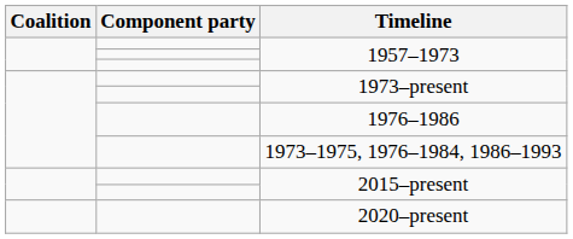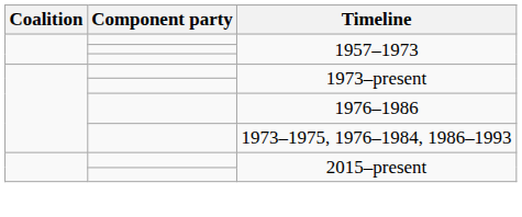 <table class="wikitable">
 <tr>
 <th>Coalition</th>
 <th>Component party</th>
 <th>Timeline</th>
 </tr>
 <tr>
 <td rowspan=3></td>
 <td></td>
 <td rowspan=3 align=center>1957–1973</td>
 </tr>
 <tr>
 <td></td>
 </tr>
 <tr>
 <td></td>
 </tr>
 <tr>
 <td rowspan=4></td>
 <td></td>
 <td rowspan=2 align=center>1973–present</td>
 </tr>
 <tr>
 <td></td>
 </tr>
 <tr>
 <td></td>
 <td align=center>1976–1986</td>
 </tr>
 <tr>
 <td></td>
 <td align=center>1973–1975, 1976–1984, 1986–1993</td>
 </tr>
 <tr>
 <td rowspan=2></td>
 <td></td>
 <td rowspan=2 align=center>2015–present</td>
 </tr>
 <tr>
 <td></td>
 </tr>
-<tr>
-<td></td>
-<td></td>
-<td align=center>2020–present</td>
-</tr>
 </table>
